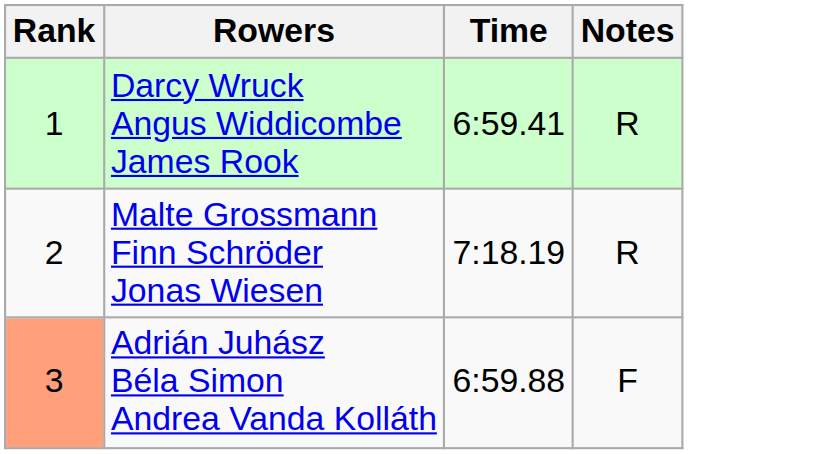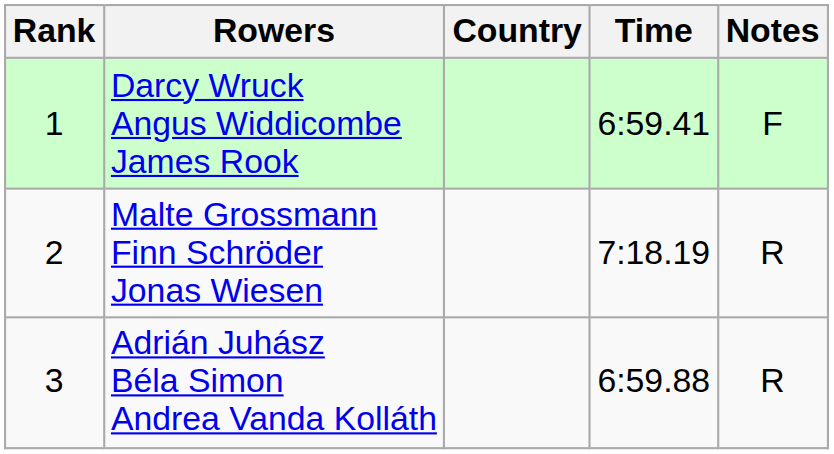 <table class="wikitable" style="text-align:center">
 <tr>
 <th>Rank</th>
 <th>Rowers</th>
+<th>Country</th>
 <th>Time</th>
 <th>Notes</th>
 </tr>
 <tr bgcolor=ccffcc>
 <td>1</td>
 <td align="left"><a href='#'>Darcy Wruck</a><br><a href='#'>Angus Widdicombe</a><br><a href='#'>James Rook</a></td>
+<td align="left"></td>
 <td>6:59.41</td>
-<td>R</td>
+<td>F</td>
 </tr>
 <tr>
 <td>2</td>
 <td align="left"><a href='#'>Malte Grossmann</a><br><a href='#'>Finn Schröder</a><br><a href='#'>Jonas Wiesen</a></td>
+<td align="left"></td>
 <td>7:18.19</td>
 <td>R</td>
 </tr>
 <tr>
-<td style="background: lightsalmon;">3</td>
+<td>3</td>
 <td align="left"><a href='#'>Adrián Juhász</a><br><a href='#'>Béla Simon</a><br><a href='#'>Andrea Vanda Kolláth</a></td>
+<td align="left"></td>
 <td>6:59.88</td>
-<td>F</td>
+<td>R</td>
 </tr>
 </table>
